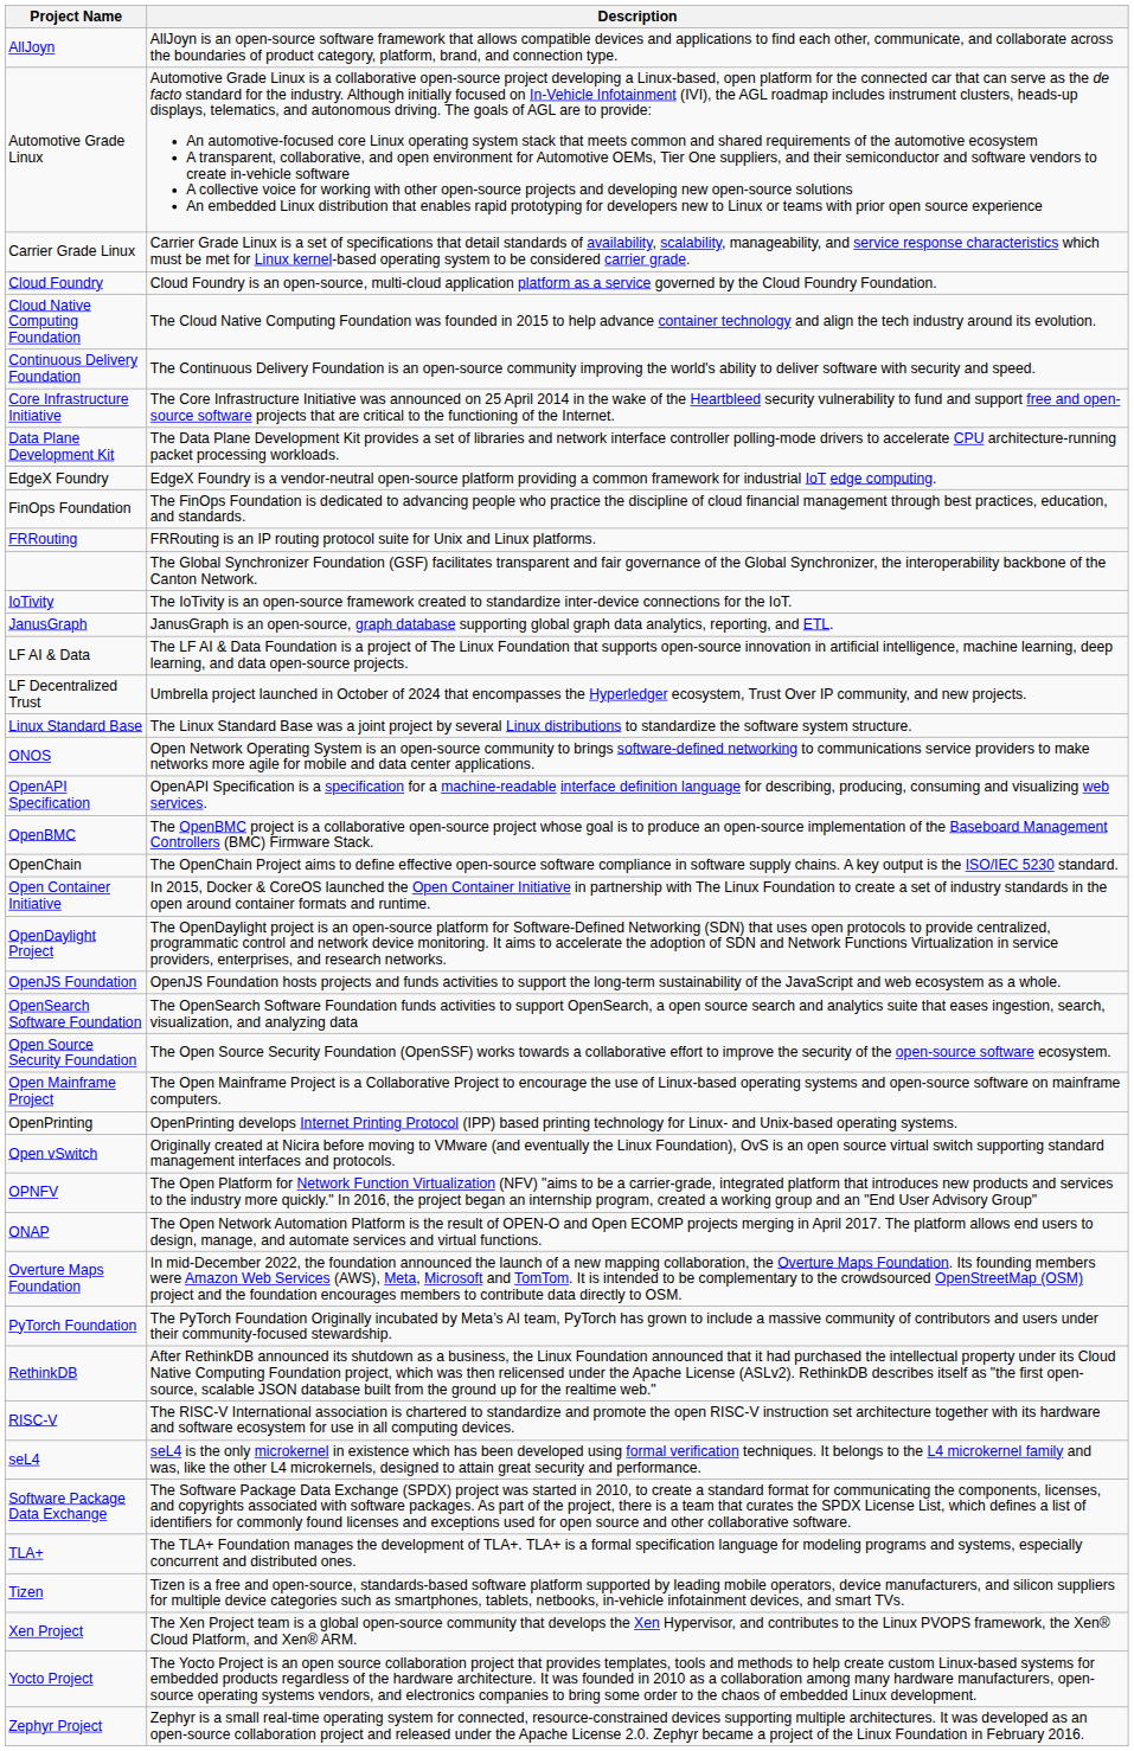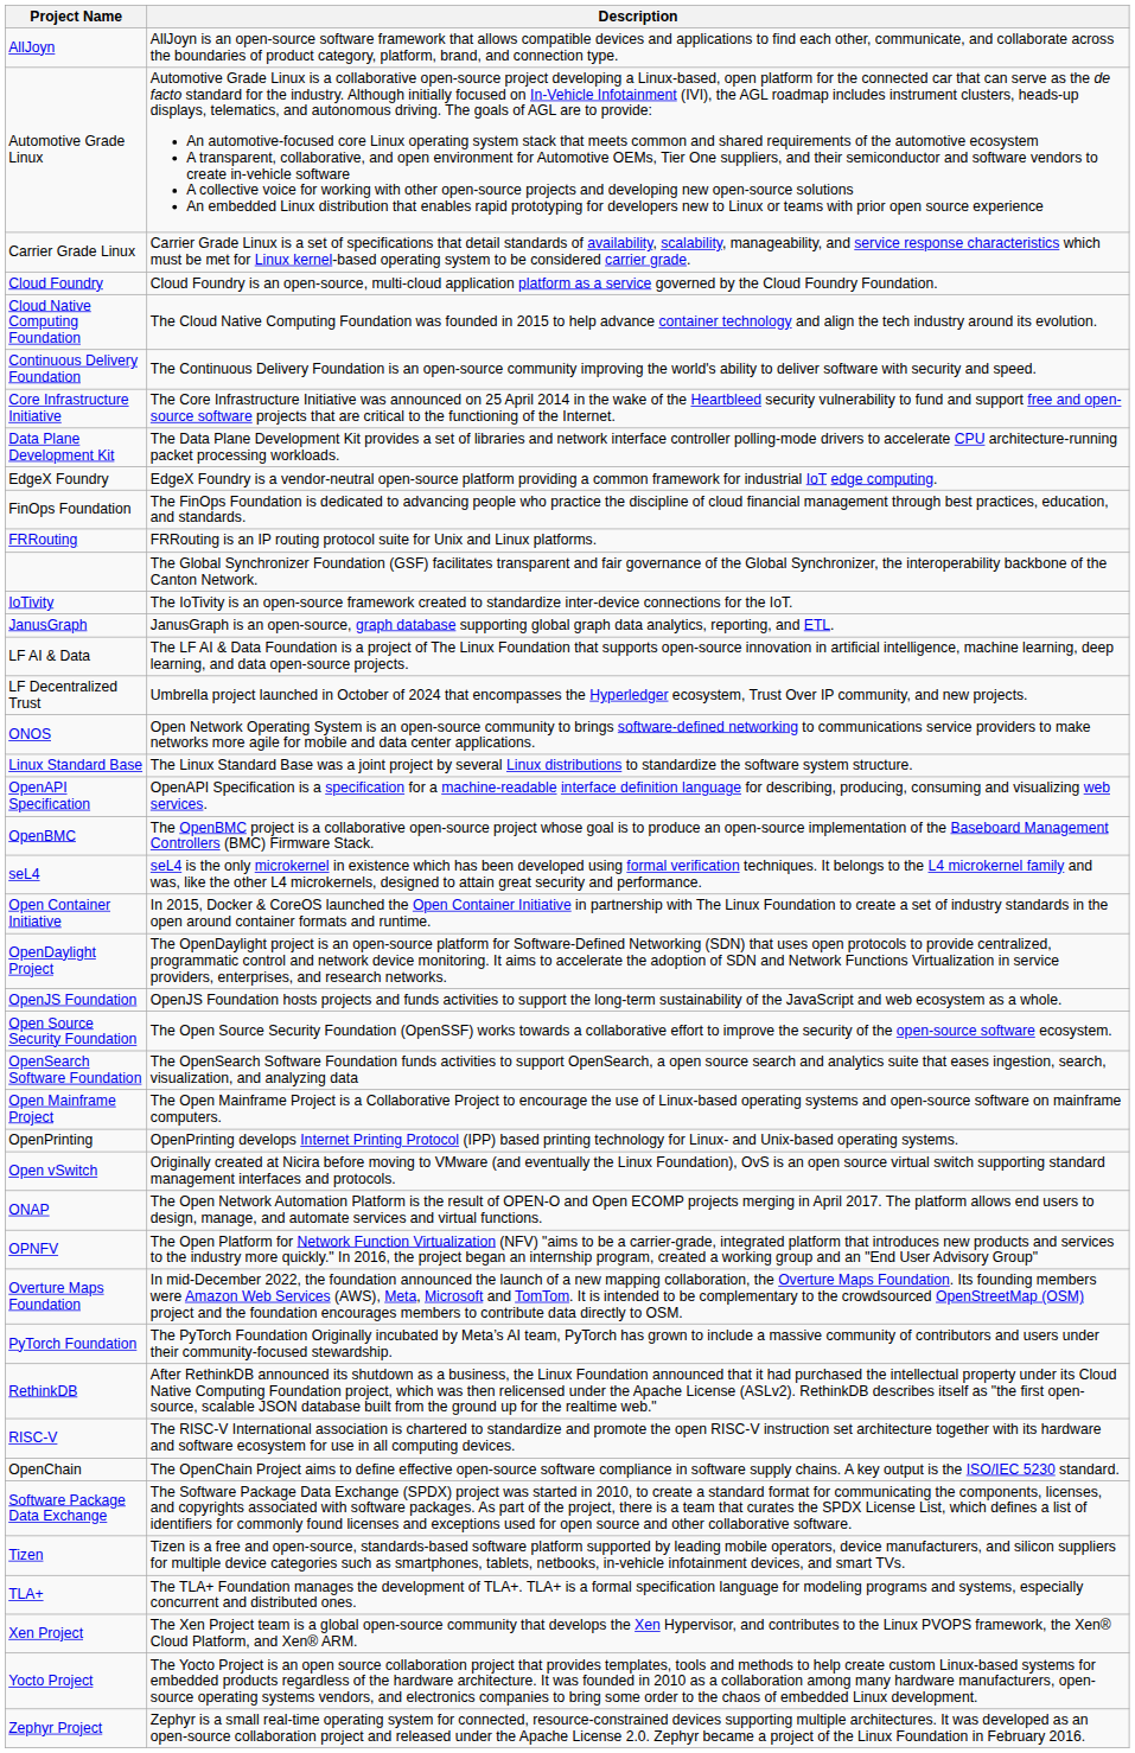 <table class="wikitable sortable">
 <tr>
 <th>Project Name</th>
 <th>Description</th>
 </tr>
 <tr>
 <td><a href='#'>AllJoyn</a></td>
 <td>AllJoyn is an open-source software framework that allows compatible devices and applications to find each other, communicate, and collaborate across the boundaries of product category, platform, brand, and connection type.</td>
 </tr>
 <tr>
 <td>Automotive Grade Linux</td>
 <td>Automotive Grade Linux is a collaborative open-source project developing a Linux-based, open platform for the connected car that can serve as the <em>de facto</em> standard for the industry. Although initially focused on <a href='#'>In-Vehicle Infotainment</a> (IVI), the AGL roadmap includes instrument clusters, heads-up displays, telematics, and autonomous driving. The goals of AGL are to provide:<br><ul><li>An automotive-focused core Linux operating system stack that meets common and shared requirements of the automotive ecosystem</li><li>A transparent, collaborative, and open environment for Automotive OEMs, Tier One suppliers, and their semiconductor and software vendors to create in-vehicle software</li><li>A collective voice for working with other open-source projects and developing new open-source solutions</li><li>An embedded Linux distribution that enables rapid prototyping for developers new to Linux or teams with prior open source experience</li></ul></td>
 </tr>
 <tr>
 <td>Carrier Grade Linux</td>
 <td>Carrier Grade Linux is a set of specifications that detail standards of <a href='#'>availability</a>, <a href='#'>scalability</a>, manageability, and <a href='#'>service response characteristics</a> which must be met for <a href='#'>Linux kernel</a>-based operating system to be considered <a href='#'>carrier grade</a>.</td>
 </tr>
 <tr>
 <td><a href='#'>Cloud Foundry</a></td>
 <td>Cloud Foundry is an open-source, multi-cloud application <a href='#'>platform as a service</a> governed by the Cloud Foundry Foundation.</td>
 </tr>
 <tr>
 <td><a href='#'>Cloud Native Computing Foundation</a></td>
 <td>The Cloud Native Computing Foundation was founded in 2015 to help advance <a href='#'>container technology</a> and align the tech industry around its evolution.</td>
 </tr>
 <tr>
 <td><a href='#'>Continuous Delivery Foundation</a></td>
 <td>The Continuous Delivery Foundation is an open-source community improving the world's ability to deliver software with security and speed.</td>
 </tr>
 <tr>
 <td><a href='#'>Core Infrastructure Initiative</a></td>
 <td>The Core Infrastructure Initiative was announced on 25 April 2014 in the wake of the <a href='#'>Heartbleed</a> security vulnerability to fund and support <a href='#'>free and open-source software</a> projects that are critical to the functioning of the Internet.</td>
 </tr>
 <tr>
 <td><a href='#'>Data Plane Development Kit</a></td>
 <td>The Data Plane Development Kit provides a set of libraries and network interface controller polling-mode drivers to accelerate <a href='#'>CPU</a> architecture-running packet processing workloads.</td>
 </tr>
 <tr>
 <td>EdgeX Foundry</td>
 <td>EdgeX Foundry is a vendor-neutral open-source platform providing a common framework for industrial <a href='#'>IoT</a> <a href='#'>edge computing</a>.</td>
 </tr>
 <tr>
 <td>FinOps Foundation</td>
 <td>The FinOps Foundation is dedicated to advancing people who practice the discipline of cloud financial management through best practices, education, and standards.</td>
 </tr>
 <tr>
 <td><a href='#'>FRRouting</a></td>
 <td>FRRouting is an IP routing protocol suite for Unix and Linux platforms.</td>
 </tr>
 <tr>
 <td></td>
 <td>The Global Synchronizer Foundation (GSF) facilitates transparent and fair governance of the Global Synchronizer, the interoperability backbone of the Canton Network.</td>
 </tr>
 <tr>
 <td><a href='#'>IoTivity</a></td>
 <td>The IoTivity is an open-source framework created to standardize inter-device connections for the IoT.</td>
 </tr>
 <tr>
 <td><a href='#'>JanusGraph</a></td>
 <td>JanusGraph is an open-source, <a href='#'>graph database</a> supporting global graph data analytics, reporting, and <a href='#'>ETL</a>.</td>
 </tr>
 <tr>
 <td>LF AI & Data</td>
 <td>The LF AI & Data Foundation is a project of The Linux Foundation that supports open-source innovation in artificial intelligence, machine learning, deep learning, and data open-source projects.</td>
 </tr>
 <tr>
 <td>LF Decentralized Trust</td>
 <td>Umbrella project launched in October of 2024 that encompasses the <a href='#'>Hyperledger</a> ecosystem, Trust Over IP community, and new projects.</td>
 </tr>
 <tr>
+<td><a href='#'>ONOS</a></td>
+<td>Open Network Operating System is an open-source community to brings <a href='#'>software-defined networking</a> to communications service providers to make networks more agile for mobile and data center applications.</td>
+</tr>
+<tr>
 <td><a href='#'>Linux Standard Base</a></td>
 <td>The Linux Standard Base was a joint project by several <a href='#'>Linux distributions</a> to standardize the software system structure.</td>
-</tr>
-<tr>
-<td><a href='#'>ONOS</a></td>
-<td>Open Network Operating System is an open-source community to brings <a href='#'>software-defined networking</a> to communications service providers to make networks more agile for mobile and data center applications.</td>
 </tr>
 <tr>
 <td><a href='#'>OpenAPI Specification</a></td>
 <td>OpenAPI Specification is a <a href='#'>specification</a> for a <a href='#'>machine-readable</a> <a href='#'>interface definition language</a> for describing, producing, consuming and visualizing <a href='#'>web services</a>.</td>
 </tr>
 <tr>
 <td><a href='#'>OpenBMC</a></td>
 <td>The <a href='#'>OpenBMC</a> project is a collaborative open-source project whose goal is to produce an open-source implementation of the <a href='#'>Baseboard Management Controllers</a> (BMC) Firmware Stack.</td>
 </tr>
 <tr>
-<td>OpenChain</td>
-<td>The OpenChain Project aims to define effective open-source software compliance in software supply chains. A key output is the <a href='#'>ISO/IEC 5230</a> standard.</td>
+<td><a href='#'>seL4</a></td>
+<td><a href='#'>seL4</a> is the only <a href='#'>microkernel</a> in existence which has been developed using <a href='#'>formal verification</a> techniques. It belongs to the <a href='#'>L4 microkernel family</a> and was, like the other L4 microkernels, designed to attain great security and performance.</td>
 </tr>
 <tr>
 <td><a href='#'>Open Container Initiative</a></td>
 <td>In 2015, Docker & CoreOS launched the <a href='#'>Open Container Initiative</a> in partnership with The Linux Foundation to create a set of industry standards in the open around container formats and runtime.</td>
 </tr>
 <tr>
 <td><a href='#'>OpenDaylight Project</a></td>
 <td>The OpenDaylight project is an open-source platform for Software-Defined Networking (SDN) that uses open protocols to provide centralized, programmatic control and network device monitoring. It aims to accelerate the adoption of SDN and Network Functions Virtualization in service providers, enterprises, and research networks.</td>
 </tr>
 <tr>
 <td><a href='#'>OpenJS Foundation</a></td>
 <td>OpenJS Foundation hosts projects and funds activities to support the long-term sustainability of the JavaScript and web ecosystem as a whole.</td>
 </tr>
 <tr>
+<td><a href='#'>Open Source Security Foundation</a></td>
+<td>The Open Source Security Foundation (OpenSSF) works towards a collaborative effort to improve the security of the <a href='#'>open-source software</a> ecosystem.</td>
+</tr>
+<tr>
 <td><a href='#'>OpenSearch Software Foundation</a></td>
 <td>The OpenSearch Software Foundation funds activities to support OpenSearch, a open source search and analytics suite that eases ingestion, search, visualization, and analyzing data </td>
-</tr>
-<tr>
-<td><a href='#'>Open Source Security Foundation</a></td>
-<td>The Open Source Security Foundation (OpenSSF) works towards a collaborative effort to improve the security of the <a href='#'>open-source software</a> ecosystem.</td>
 </tr>
 <tr>
 <td><a href='#'>Open Mainframe Project</a></td>
 <td>The Open Mainframe Project is a Collaborative Project to encourage the use of Linux-based operating systems and open-source software on mainframe computers.</td>
 </tr>
 <tr>
 <td>OpenPrinting</td>
 <td>OpenPrinting develops <a href='#'>Internet Printing Protocol</a> (IPP) based printing technology for Linux- and Unix-based operating systems.</td>
 </tr>
 <tr>
 <td><a href='#'>Open vSwitch</a></td>
 <td>Originally created at Nicira before moving to VMware (and eventually the Linux Foundation), OvS is an open source virtual switch supporting standard management interfaces and protocols.</td>
 </tr>
 <tr>
+<td><a href='#'>ONAP</a></td>
+<td>The Open Network Automation Platform is the result of OPEN-O and Open ECOMP projects merging in April 2017. The platform allows end users to design, manage, and automate services and virtual functions.</td>
+</tr>
+<tr>
 <td><a href='#'>OPNFV</a></td>
 <td>The Open Platform for <a href='#'>Network Function Virtualization</a> (NFV) "aims to be a carrier-grade, integrated platform that introduces new products and services to the industry more quickly." In 2016, the project began an internship program, created a working group and an "End User Advisory Group"</td>
-</tr>
-<tr>
-<td><a href='#'>ONAP</a></td>
-<td>The Open Network Automation Platform is the result of OPEN-O and Open ECOMP projects merging in April 2017. The platform allows end users to design, manage, and automate services and virtual functions.</td>
 </tr>
 <tr>
 <td><a href='#'>Overture Maps Foundation</a></td>
 <td>In mid-December 2022, the foundation announced the launch of a new mapping collaboration, the <a href='#'>Overture Maps Foundation</a>. Its founding members were <a href='#'>Amazon Web Services</a> (AWS), <a href='#'>Meta</a>, <a href='#'>Microsoft</a> and <a href='#'>TomTom</a>. It is intended to be complementary to the crowdsourced <a href='#'>OpenStreetMap (OSM)</a> project and the foundation encourages members to contribute data directly to OSM.</td>
 </tr>
 <tr>
 <td><a href='#'>PyTorch Foundation</a></td>
 <td>The PyTorch Foundation  Originally incubated by Meta’s AI team, PyTorch has grown to include a massive community of contributors and users under their community-focused stewardship.</td>
 </tr>
 <tr>
 <td><a href='#'>RethinkDB</a></td>
 <td>After RethinkDB announced its shutdown as a business, the Linux Foundation announced that it had purchased the intellectual property under its Cloud Native Computing Foundation project, which was then relicensed under the Apache License (ASLv2). RethinkDB describes itself as "the first open-source, scalable JSON database built from the ground up for the realtime web."</td>
 </tr>
 <tr>
 <td><a href='#'>RISC-V</a></td>
 <td>The RISC-V International association is chartered to standardize and promote the open RISC-V instruction set architecture together with its hardware and software ecosystem for use in all computing devices.</td>
 </tr>
 <tr>
-<td><a href='#'>seL4</a></td>
-<td><a href='#'>seL4</a> is the only <a href='#'>microkernel</a> in existence which has been developed using <a href='#'>formal verification</a> techniques. It belongs to the <a href='#'>L4 microkernel family</a> and was, like the other L4 microkernels, designed to attain great security and performance.</td>
+<td>OpenChain</td>
+<td>The OpenChain Project aims to define effective open-source software compliance in software supply chains. A key output is the <a href='#'>ISO/IEC 5230</a> standard.</td>
 </tr>
 <tr>
 <td><a href='#'>Software Package Data Exchange</a></td>
 <td>The Software Package Data Exchange (SPDX) project was started in 2010, to create a standard format for communicating the components, licenses, and copyrights associated with software packages. As part of the project, there is a team that curates the SPDX License List, which defines a list of identifiers for commonly found licenses and exceptions used for open source and other collaborative software.</td>
 </tr>
 <tr>
+<td><a href='#'>Tizen</a></td>
+<td>Tizen is a free and open-source, standards-based software platform supported by leading mobile operators, device manufacturers, and silicon suppliers for multiple device categories such as smartphones, tablets, netbooks, in-vehicle infotainment devices, and smart TVs.</td>
+</tr>
+<tr>
 <td><a href='#'>TLA+</a></td>
 <td>The TLA+ Foundation manages the development of TLA+. TLA+ is a formal specification language for modeling programs and systems, especially concurrent and distributed ones.</td>
-</tr>
-<tr>
-<td><a href='#'>Tizen</a></td>
-<td>Tizen is a free and open-source, standards-based software platform supported by leading mobile operators, device manufacturers, and silicon suppliers for multiple device categories such as smartphones, tablets, netbooks, in-vehicle infotainment devices, and smart TVs.</td>
 </tr>
 <tr>
 <td><a href='#'>Xen Project</a></td>
 <td>The Xen Project team is a global open-source community that develops the <a href='#'>Xen</a> Hypervisor, and contributes to the Linux PVOPS framework, the Xen® Cloud Platform, and Xen® ARM.</td>
 </tr>
 <tr>
 <td><a href='#'>Yocto Project</a></td>
 <td>The Yocto Project is an open source collaboration project that provides templates, tools and methods to help create custom Linux-based systems for embedded products regardless of the hardware architecture. It was founded in 2010 as a collaboration among many hardware manufacturers, open-source operating systems vendors, and electronics companies to bring some order to the chaos of embedded Linux development.</td>
 </tr>
 <tr>
 <td><a href='#'>Zephyr Project</a></td>
 <td>Zephyr is a small real-time operating system for connected, resource-constrained devices supporting multiple architectures. It was developed as an open-source collaboration project and released under the Apache License 2.0. Zephyr became a project of the Linux Foundation in February 2016.</td>
 </tr>
 </table>
